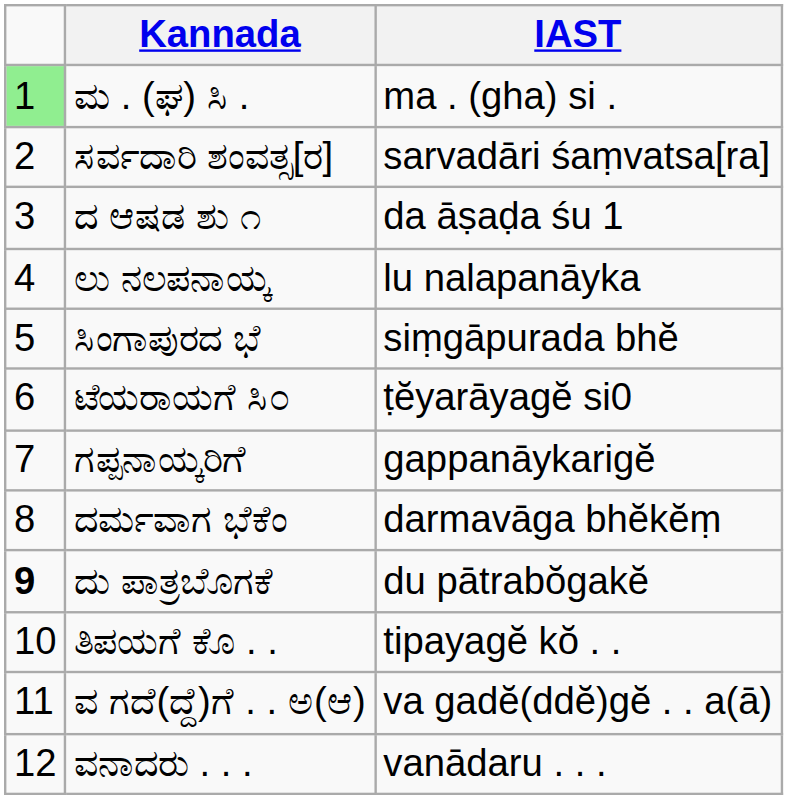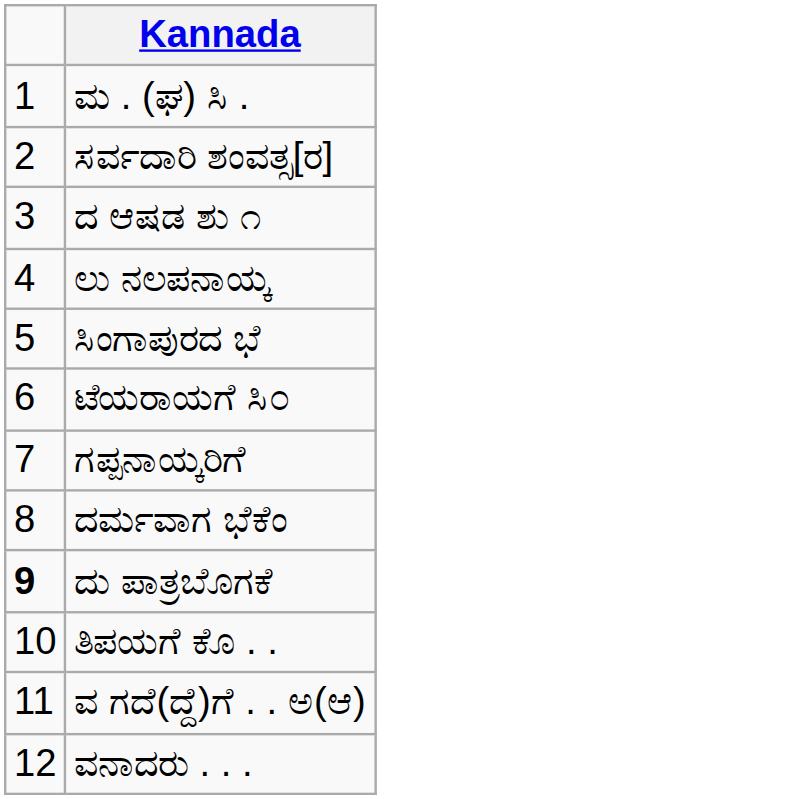 <table class="wikitable">
 <tr>
 <td></td>
 <th><strong><a href='#'>Kannada</a></strong></th>
-<th><a href='#'>IAST</a></th>
 </tr>
 <tr>
-<td style="background: lightgreen;">1</td>
+<td>1</td>
 <td>ಮ . (ಘ) ಸಿ .</td>
-<td>ma . (gha) si .</td>
 </tr>
 <tr>
 <td>2</td>
 <td>ಸರ್ವದಾರಿ ಶಂವತ್ಸ[ರ]</td>
-<td>sarvadāri śaṃvatsa[ra]</td>
 </tr>
 <tr>
 <td>3</td>
 <td>ದ ಆಷಡ ಶು ೧</td>
-<td>da āṣaḍa śu 1</td>
 </tr>
 <tr>
 <td>4</td>
 <td>ಲು ನಲಪನಾಯ್ಕ</td>
-<td>lu nalapanāyka</td>
 </tr>
 <tr>
 <td>5</td>
 <td>ಸಿಂಗಾಪುರದ ಭೆ</td>
-<td>siṃgāpurada bhĕ</td>
 </tr>
 <tr>
 <td>6</td>
 <td>ಟೆಯರಾಯಗೆ ಸಿ೦</td>
-<td>ṭĕyarāyagĕ si0</td>
 </tr>
 <tr>
 <td>7</td>
 <td>ಗಪ್ಪನಾಯ್ಕರಿಗೆ</td>
-<td>gappanāykarigĕ</td>
 </tr>
 <tr>
 <td>8</td>
 <td>ದರ್ಮವಾಗ ಭೆಕೆಂ</td>
-<td>darmavāga bhĕkĕṃ</td>
 </tr>
 <tr>
 <td><strong>9</strong></td>
 <td>ದು ಪಾತ್ರಬೊಗಕೆ</td>
-<td>du pātrabŏgakĕ</td>
 </tr>
 <tr>
 <td>10</td>
 <td>ತಿಪಯಗೆ ಕೊ . .</td>
-<td>tipayagĕ kŏ . .</td>
 </tr>
 <tr>
 <td>11</td>
 <td>ವ ಗದೆ(ದ್ದೆ)ಗೆ . . ಅ(ಆ)</td>
-<td>va gadĕ(ddĕ)gĕ . . a(ā)</td>
 </tr>
 <tr>
 <td>12</td>
 <td>ವನಾದರು . . .</td>
-<td>vanādaru . . .</td>
 </tr>
 </table>
